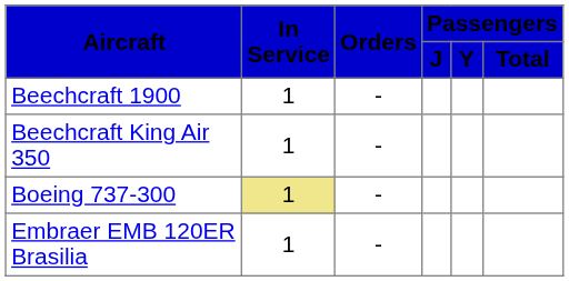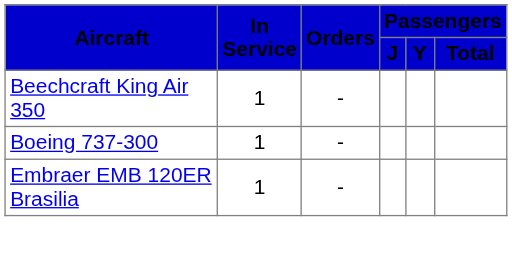 <table class="toccolours" border="1" cellpadding="3" style="margin:1em auto; border-collapse:collapse">
 <tr style="background:mediumblue;">
 <th rowspan="2" style="width:155px;"><span>Aircraft</span></th>
 <th rowspan="2" style="width:50px;"><span>In Service</span></th>
 <th rowspan="2" style="width:50px;"><span>Orders</span></th>
 <th colspan="3"><span>Passengers</span></th>
 </tr>
 <tr style="background:mediumblue;">
 <th><abbr><span>J</span></abbr></th>
 <th><abbr><span>Y</span></abbr></th>
 <th><span>Total</span></th>
 </tr>
 <tr>
-<td><a href='#'>Beechcraft 1900</a></td>
-<td style="text-align:center;">1</td>
-<td style="text-align:center;">-</td>
-<td></td>
-<td></td>
-<td></td>
-</tr>
-<tr>
 <td><a href='#'>Beechcraft King Air 350</a></td>
 <td style="text-align:center;">1</td>
 <td style="text-align:center;">-</td>
 <td></td>
 <td></td>
 <td></td>
 </tr>
 <tr>
 <td><a href='#'>Boeing 737-300</a></td>
-<td style="background: khaki; text-align:center;">1</td>
+<td style="text-align:center;">1</td>
 <td style="text-align:center;">-</td>
 <td></td>
 <td></td>
 <td></td>
 </tr>
 <tr>
 <td><a href='#'>Embraer EMB 120ER Brasilia</a></td>
 <td style="text-align:center;">1</td>
 <td style="text-align:center;">-</td>
 <td></td>
 <td></td>
 <td></td>
 </tr>
 </table>
